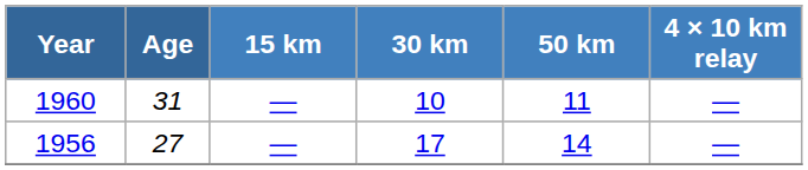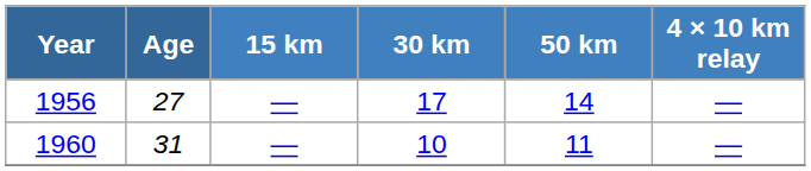 <table class="wikitable" style="font-size:95%; text-align:center; border:grey solid 1px; border-collapse:collapse; background:#ffffff;">
 <tr>
 <th style="background-color:#369; color:white; width:60px;"> Year </th>
 <th style="background-color:#369; color:white; width:40px;"> Age </th>
 <th style="background-color:#4180be; color:white; width:75px;"> 15 km </th>
 <th style="background-color:#4180be; color:white; width:75px;"> 30 km </th>
 <th style="background-color:#4180be; color:white; width:75px;"> 50 km </th>
 <th style="background-color:#4180be; color:white; width:75px;"> 4 × 10 km <br> relay </th>
 </tr>
 <tr>
+<td><a href='#'>1956</a></td>
+<td><em>27</em></td>
+<td><a href='#'>—</a></td>
+<td><a href='#'>17</a></td>
+<td><a href='#'>14</a></td>
+<td><a href='#'>—</a></td>
+</tr>
+<tr>
 <td><a href='#'>1960</a></td>
 <td><em>31</em></td>
 <td><a href='#'>—</a></td>
 <td><a href='#'>10</a></td>
 <td><a href='#'>11</a></td>
 <td><a href='#'>—</a></td>
 </tr>
 <tr>
-<td><a href='#'>1956</a></td>
-<td><em>27</em></td>
-<td><a href='#'>—</a></td>
-<td><a href='#'>17</a></td>
-<td><a href='#'>14</a></td>
-<td><a href='#'>—</a></td>
-</tr>
-<tr>
 </tr>
 </table>
